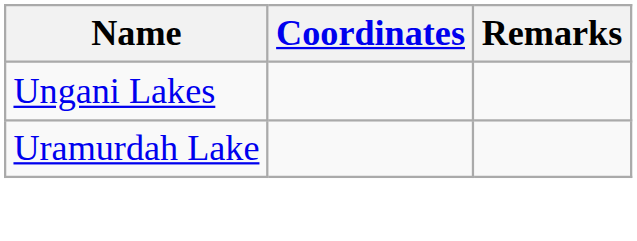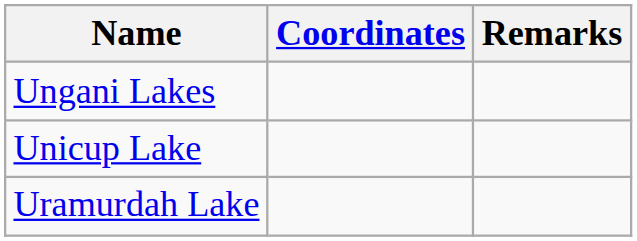 <table class="wikitable">
 <tr>
 <th>Name</th>
 <th><a href='#'>Coordinates</a></th>
 <th>Remarks</th>
 </tr>
 <tr>
 <td><a href='#'>Ungani Lakes</a></td>
 <td></td>
 <td></td>
 </tr>
 <tr>
+<td><a href='#'>Unicup Lake</a></td>
+<td></td>
+<td></td>
+</tr>
+<tr>
 <td><a href='#'>Uramurdah Lake</a></td>
 <td></td>
 <td></td>
 </tr>
 </table>
